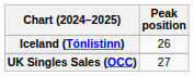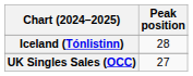 <table class="wikitable sortable plainrowheaders" style="text-align:center">
 <tr>
 <th scope="col">Chart (2024–2025)</th>
 <th scope="col">Peak<br>position</th>
 </tr>
 <tr>
 </tr>
 <tr>
 </tr>
 <tr>
 <th scope="row">Iceland (<a href='#'>Tónlistinn</a>)</th>
-<td>26</td>
+<td>28</td>
 </tr>
 <tr>
 </tr>
 <tr>
 </tr>
 <tr>
 <th scope="row">UK Singles Sales (<a href='#'>OCC</a>)</th>
 <td>27</td>
 </tr>
 </table>
